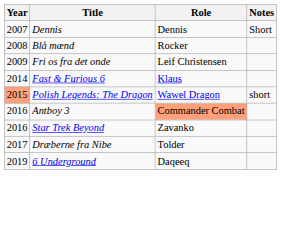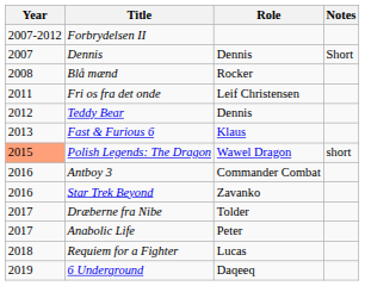 <table class = "wikitable sortable">
 <tr>
 <th>Year</th>
 <th>Title</th>
 <th>Role</th>
 <th>Notes</th>
+</tr>
+<tr>
+<td>2007-2012</td>
+<td><em>Forbrydelsen II</em></td>
+<td></td>
+<td></td>
 </tr>
 <tr>
 <td>2007</td>
 <td><em>Dennis</em></td>
 <td>Dennis</td>
 <td>Short</td>
 </tr>
 <tr>
 <td>2008</td>
 <td><em>Blå mænd</em></td>
 <td>Rocker</td>
 <td></td>
 </tr>
 <tr>
-<td>2009</td>
+<td>2011</td>
 <td><em>Fri os fra det onde</em></td>
 <td>Leif Christensen</td>
 <td></td>
 </tr>
 <tr>
-<td>2014</td>
+<td>2012</td>
+<td><em><a href='#'>Teddy Bear</a></em></td>
+<td>Dennis</td>
+<td></td>
+</tr>
+<tr>
+<td>2013</td>
 <td><em><a href='#'>Fast & Furious 6</a></em></td>
 <td><a href='#'>Klaus</a></td>
 <td></td>
 </tr>
 <tr>
 <td style="background: lightsalmon;">2015</td>
 <td><em><a href='#'>Polish Legends: The Dragon</a></em></td>
 <td><a href='#'>Wawel Dragon</a></td>
 <td>short</td>
 </tr>
 <tr>
 <td>2016</td>
 <td><em>Antboy 3</em></td>
-<td style="background: lightsalmon;">Commander Combat</td>
+<td>Commander Combat</td>
 <td></td>
 </tr>
 <tr>
 <td>2016</td>
 <td><em><a href='#'>Star Trek Beyond</a></em></td>
 <td>Zavanko</td>
 <td></td>
 </tr>
 <tr>
 <td>2017</td>
 <td><em>Dræberne fra Nibe</em></td>
 <td>Tolder</td>
 <td></td>
 </tr>
 <tr>
+<td>2017</td>
+<td><em>Anabolic Life</em></td>
+<td>Peter</td>
+<td></td>
+</tr>
+<tr>
+<td>2018</td>
+<td><em>Requiem for a Fighter</em></td>
+<td>Lucas</td>
+<td></td>
+</tr>
+<tr>
 <td>2019</td>
 <td><em><a href='#'>6 Underground</a></em></td>
 <td>Daqeeq</td>
 <td></td>
 </tr>
 </table>
